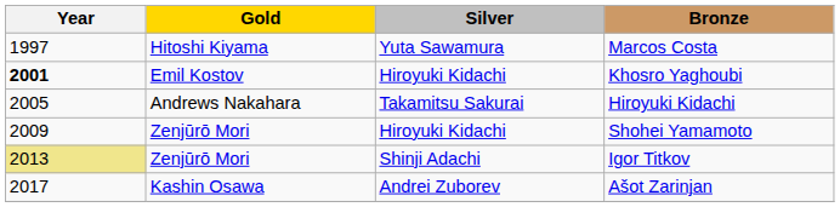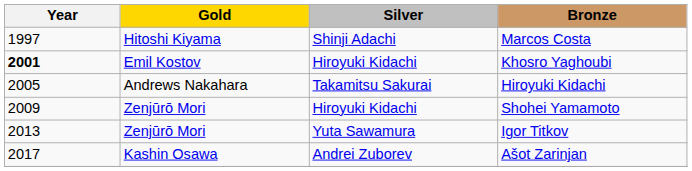 <table class="wikitable">
 <tr align=center>
 <th width="120">Year</th>
 <td width="200" bgcolor="gold"><strong>Gold</strong></td>
 <td width="200" bgcolor="silver"><strong>Silver</strong></td>
 <td width="200" bgcolor="CC9966"><strong>Bronze</strong></td>
 </tr>
 <tr>
 <td>1997</td>
 <td> <a href='#'>Hitoshi Kiyama</a></td>
-<td> <a href='#'>Yuta Sawamura</a></td>
+<td> <a href='#'>Shinji Adachi</a></td>
 <td> <a href='#'>Marcos Costa</a></td>
 </tr>
 <tr>
 <td><strong>2001</strong></td>
 <td> <a href='#'>Emil Kostov</a></td>
 <td> <a href='#'>Hiroyuki Kidachi</a></td>
 <td> <a href='#'>Khosro Yaghoubi</a></td>
 </tr>
 <tr>
 <td>2005</td>
 <td> Andrews Nakahara</td>
 <td> <a href='#'>Takamitsu Sakurai</a></td>
 <td> <a href='#'>Hiroyuki Kidachi</a></td>
 </tr>
 <tr>
 <td>2009</td>
 <td> <a href='#'>Zenjūrō Mori</a></td>
 <td> <a href='#'>Hiroyuki Kidachi</a></td>
 <td> <a href='#'>Shohei Yamamoto</a></td>
 </tr>
 <tr>
-<td style="background: khaki;">2013</td>
+<td>2013</td>
 <td> <a href='#'>Zenjūrō Mori</a></td>
-<td> <a href='#'>Shinji Adachi</a></td>
+<td> <a href='#'>Yuta Sawamura</a></td>
 <td> <a href='#'>Igor Titkov</a></td>
 </tr>
 <tr>
 <td>2017</td>
 <td> <a href='#'>Kashin Osawa</a></td>
 <td> <a href='#'>Andrei Zuborev</a></td>
 <td> <a href='#'>Ašot Zarinjan</a></td>
 </tr>
 <tr>
 </tr>
 </table>
